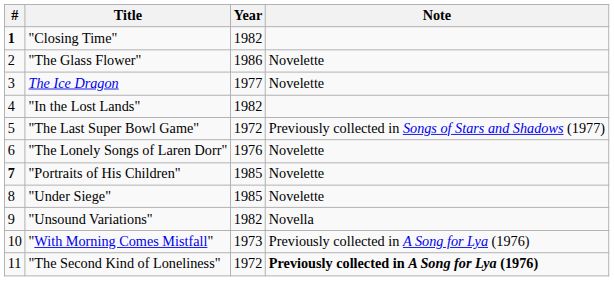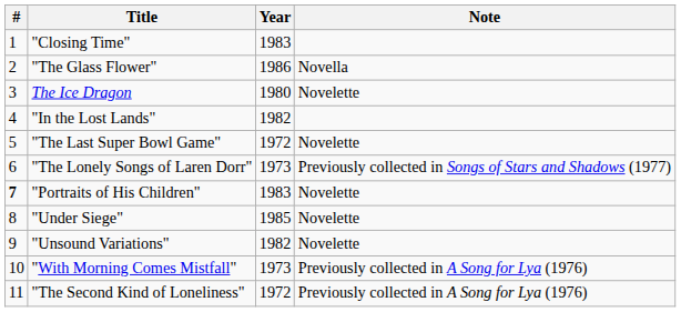 <table class="wikitable sortable">
 <tr>
 <th>#</th>
 <th>Title</th>
 <th>Year</th>
 <th>Note</th>
 </tr>
 <tr>
-<td><strong>1</strong></td>
+<td>1</td>
 <td>"Closing Time"</td>
-<td>1982</td>
+<td>1983</td>
 <td></td>
 </tr>
 <tr>
 <td>2</td>
 <td>"The Glass Flower"</td>
 <td>1986</td>
-<td>Novelette</td>
+<td>Novella</td>
 </tr>
 <tr>
 <td>3</td>
 <td><em><a href='#'>The Ice Dragon</a></em></td>
-<td>1977</td>
+<td>1980</td>
 <td>Novelette</td>
 </tr>
 <tr>
 <td>4</td>
 <td>"In the Lost Lands"</td>
 <td>1982</td>
 <td></td>
 </tr>
 <tr>
 <td>5</td>
 <td>"The Last Super Bowl Game"</td>
 <td>1972</td>
-<td>Previously collected in <em><a href='#'>Songs of Stars and Shadows</a></em> (1977)</td>
+<td>Novelette</td>
 </tr>
 <tr>
 <td>6</td>
 <td>"The Lonely Songs of Laren Dorr"</td>
-<td>1976</td>
-<td>Novelette</td>
+<td>1973</td>
+<td>Previously collected in <em><a href='#'>Songs of Stars and Shadows</a></em> (1977)</td>
 </tr>
 <tr>
 <td><strong>7</strong></td>
 <td>"Portraits of His Children"</td>
-<td>1985</td>
+<td>1983</td>
 <td>Novelette</td>
 </tr>
 <tr>
 <td>8</td>
 <td>"Under Siege"</td>
 <td>1985</td>
 <td>Novelette</td>
 </tr>
 <tr>
 <td>9</td>
 <td>"Unsound Variations"</td>
 <td>1982</td>
-<td>Novella</td>
+<td>Novelette</td>
 </tr>
 <tr>
 <td>10</td>
 <td>"<a href='#'>With Morning Comes Mistfall</a>"</td>
 <td>1973</td>
 <td>Previously collected in <em><a href='#'>A Song for Lya</a></em> (1976)</td>
 </tr>
 <tr>
 <td>11</td>
 <td>"The Second Kind of Loneliness"</td>
 <td>1972</td>
-<td><strong>Previously collected in <em>A Song for Lya</em> (1976)</strong></td>
+<td>Previously collected in <em>A Song for Lya</em> (1976)</td>
 </tr>
 </table>
